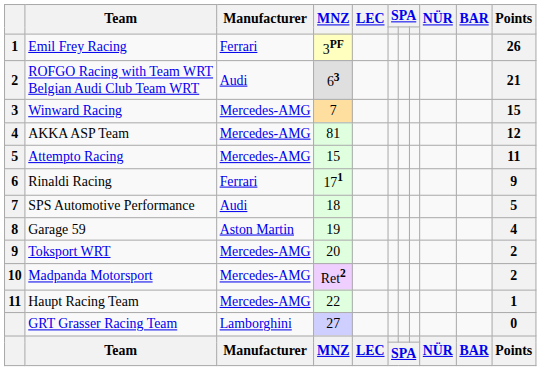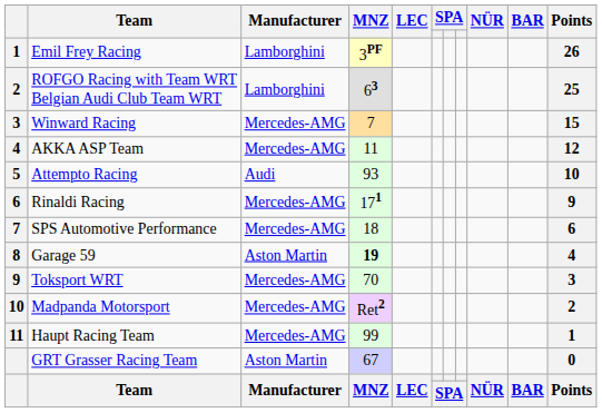 <table class="wikitable" style="font-size:85%; text-align:center;">
 <tr>
 <th rowspan=2></th>
 <th rowspan=2>Team</th>
 <th rowspan=2>Manufacturer</th>
 <th rowspan=2><a href='#'>MNZ</a><br></th>
 <th rowspan=2><a href='#'>LEC</a><br></th>
 <th colspan=3><a href='#'>SPA</a><br></th>
 <th rowspan=2><a href='#'>NÜR</a><br></th>
 <th rowspan=2><a href='#'>BAR</a><br></th>
 <th rowspan=2>Points</th>
 </tr>
 <tr>
 <th></th>
 <th></th>
 <th></th>
 </tr>
 <tr>
 <th>1</th>
 <td align=left> <a href='#'>Emil Frey Racing</a></td>
-<td align=left><a href='#'>Ferrari</a></td>
+<td align=left><a href='#'>Lamborghini</a></td>
 <td style="background:#ffffbf;">3<sup><strong>PF</strong></sup></td>
 <td></td>
 <td></td>
 <td></td>
 <td></td>
 <td></td>
 <td></td>
 <th>26</th>
 </tr>
 <tr>
 <th>2</th>
 <td align=left> <a href='#'>ROFGO Racing with Team WRT</a><br> <a href='#'>Belgian Audi Club Team WRT</a></td>
-<td align=left><a href='#'>Audi</a></td>
+<td align=left><a href='#'>Lamborghini</a></td>
 <td style="background:#dfdfdf;">6<sup><strong>3</strong></sup></td>
 <td></td>
 <td></td>
 <td></td>
 <td></td>
 <td></td>
 <td></td>
-<th>21</th>
+<th>25</th>
 </tr>
 <tr>
 <th>3</th>
 <td align=left> <a href='#'>Winward Racing</a></td>
 <td align=left><a href='#'>Mercedes-AMG</a></td>
 <td style="background:#ffdf9f;">7</td>
 <td></td>
 <td></td>
 <td></td>
 <td></td>
 <td></td>
 <td></td>
 <th>15</th>
 </tr>
 <tr>
 <th>4</th>
 <td align=left> AKKA ASP Team</td>
 <td align=left><a href='#'>Mercedes-AMG</a></td>
-<td style="background:#dfffdf;">81</td>
+<td style="background:#dfffdf;">11</td>
 <td></td>
 <td></td>
 <td></td>
 <td></td>
 <td></td>
 <td></td>
 <th>12</th>
 </tr>
 <tr>
 <th>5</th>
 <td align=left> <a href='#'>Attempto Racing</a></td>
-<td align=left><a href='#'>Mercedes-AMG</a></td>
-<td style="background:#dfffdf;">15</td>
+<td align=left><a href='#'>Audi</a></td>
+<td style="background:#dfffdf;">93</td>
 <td></td>
 <td></td>
 <td></td>
 <td></td>
 <td></td>
 <td></td>
-<th>11</th>
+<th>10</th>
 </tr>
 <tr>
 <th>6</th>
 <td align=left> Rinaldi Racing</td>
-<td align=left><a href='#'>Ferrari</a></td>
+<td align=left><a href='#'>Mercedes-AMG</a></td>
 <td style="background:#dfffdf;">17<sup><strong>1</strong></sup></td>
 <td></td>
 <td></td>
 <td></td>
 <td></td>
 <td></td>
 <td></td>
 <th>9</th>
 </tr>
 <tr>
 <th>7</th>
 <td align=left> SPS Automotive Performance</td>
-<td align=left><a href='#'>Audi</a></td>
+<td align=left><a href='#'>Mercedes-AMG</a></td>
 <td style="background:#dfffdf;">18</td>
 <td></td>
 <td></td>
 <td></td>
 <td></td>
 <td></td>
 <td></td>
-<th>5</th>
+<th>6</th>
 </tr>
 <tr>
 <th>8</th>
 <td align=left> Garage 59</td>
 <td align=left><a href='#'>Aston Martin</a></td>
-<td style="background:#dfffdf;">19</td>
+<td style="background:#dfffdf;"><strong>19</strong></td>
 <td></td>
 <td></td>
 <td></td>
 <td></td>
 <td></td>
 <td></td>
 <th>4</th>
 </tr>
 <tr>
 <th>9</th>
 <td align=left> <a href='#'>Toksport WRT</a></td>
 <td align=left><a href='#'>Mercedes-AMG</a></td>
-<td style="background:#dfffdf;">20</td>
+<td style="background:#dfffdf;">70</td>
 <td></td>
 <td></td>
 <td></td>
 <td></td>
 <td></td>
 <td></td>
-<th>2</th>
+<th>3</th>
 </tr>
 <tr>
 <th>10</th>
 <td align=left> <a href='#'>Madpanda Motorsport</a></td>
 <td align=left><a href='#'>Mercedes-AMG</a></td>
 <td style="background:#efcfff;">Ret<sup><strong>2</strong></sup></td>
 <td></td>
 <td></td>
 <td></td>
 <td></td>
 <td></td>
 <td></td>
 <th>2</th>
 </tr>
 <tr>
 <th>11</th>
 <td align=left> Haupt Racing Team</td>
 <td align=left><a href='#'>Mercedes-AMG</a></td>
-<td style="background:#dfffdf;">22</td>
+<td style="background:#dfffdf;">99</td>
 <td></td>
 <td></td>
 <td></td>
 <td></td>
 <td></td>
 <td></td>
 <th>1</th>
 </tr>
 <tr>
 <th></th>
 <td align=left> <a href='#'>GRT Grasser Racing Team</a></td>
-<td align=left><a href='#'>Lamborghini</a></td>
-<td style="background:#cfcfff;">27</td>
+<td align=left><a href='#'>Aston Martin</a></td>
+<td style="background:#cfcfff;">67</td>
 <td></td>
 <td></td>
 <td></td>
 <td></td>
 <td></td>
 <td></td>
 <th>0</th>
 </tr>
 <tr>
 <th rowspan=2></th>
 <th rowspan=2>Team</th>
 <th rowspan=2>Manufacturer</th>
 <th rowspan=2><a href='#'>MNZ</a><br></th>
 <th rowspan=2><a href='#'>LEC</a><br></th>
 <th></th>
 <th></th>
 <th></th>
 <th rowspan=2><a href='#'>NÜR</a><br></th>
 <th rowspan=2><a href='#'>BAR</a><br></th>
 <th rowspan=2>Points</th>
 </tr>
 <tr>
 <th colspan=3><a href='#'>SPA</a><br></th>
 </tr>
 </table>
